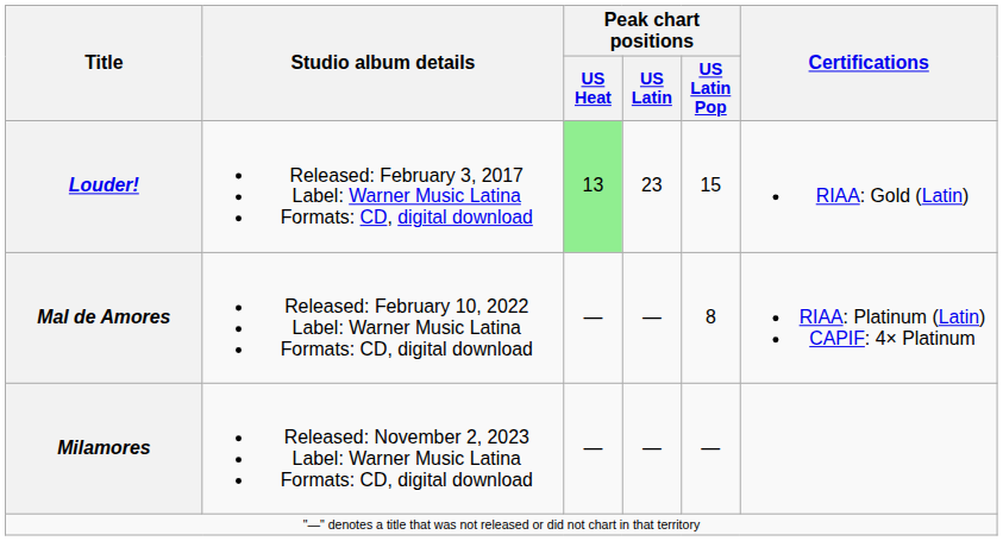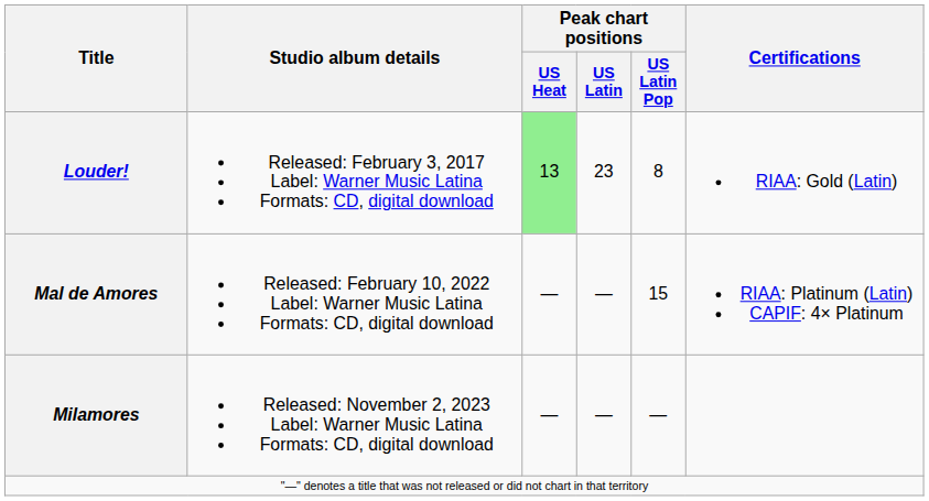 <table class="wikitable plainrowheaders" style="text-align:center;">
 <tr>
 <th scope="col" rowspan="2" style="width:10em;">Title</th>
 <th scope="col" rowspan="2" style="width:18.7em;">Studio album details</th>
 <th scope="col" colspan="3">Peak chart positions</th>
 <th scope="col" rowspan="2" style="width:13.2em;"><a href='#'>Certifications</a></th>
 </tr>
 <tr>
 <th scope="col" style="width:3em;font-size:90%;"><a href='#'>US<br>Heat</a><br></th>
 <th scope="col" style="width:3em;font-size:90%;"><a href='#'>US<br>Latin</a><br></th>
 <th scope="col" style="width:3em;font-size:90%;"><a href='#'>US<br>Latin<br>Pop</a><br></th>
 </tr>
 <tr>
 <th scope="row"><em><a href='#'>Louder!</a></em></th>
 <td><br><ul><li>Released: February 3, 2017</li><li>Label: <a href='#'>Warner Music Latina</a></li><li>Formats: <a href='#'>CD</a>, <a href='#'>digital download</a></li></ul></td>
 <td style="background: lightgreen;">13</td>
 <td>23</td>
-<td>15</td>
+<td>8</td>
 <td><br><ul><li><a href='#'>RIAA</a>: Gold (<a href='#'>Latin</a>)</li></ul></td>
 </tr>
 <tr>
 <th scope="row"><em>Mal de Amores</em></th>
 <td><br><ul><li>Released: February 10, 2022</li><li>Label: Warner Music Latina</li><li>Formats: CD, digital download</li></ul></td>
 <td>—</td>
 <td>—</td>
-<td>8</td>
+<td>15</td>
 <td><br><ul><li><a href='#'>RIAA</a>: Platinum (<a href='#'>Latin</a>)</li><li><a href='#'>CAPIF</a>: 4× Platinum</li></ul></td>
 </tr>
 <tr>
 <th scope="row"><em>Milamores</em></th>
 <td><br><ul><li>Released: November 2, 2023</li><li>Label: Warner Music Latina</li><li>Formats: CD, digital download</li></ul></td>
 <td>—</td>
 <td>—</td>
 <td>—</td>
 <td></td>
 </tr>
 <tr>
 <td colspan="14" style="text-align:center; font-size:8pt;">"—" denotes a title that was not released or did not chart in that territory</td>
 </tr>
 </table>
